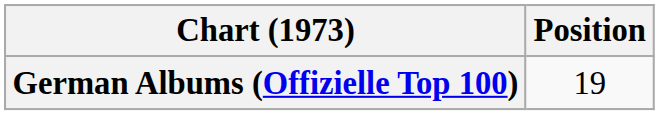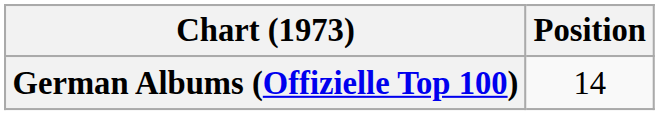 <table class="wikitable plainrowheaders" style="text-align:center">
 <tr>
 <th scope="col">Chart (1973)</th>
 <th scope="col">Position</th>
 </tr>
 <tr>
 <th scope="row">German Albums (<a href='#'>Offizielle Top 100</a>)</th>
-<td>19</td>
+<td>14</td>
 </tr>
 </table>
